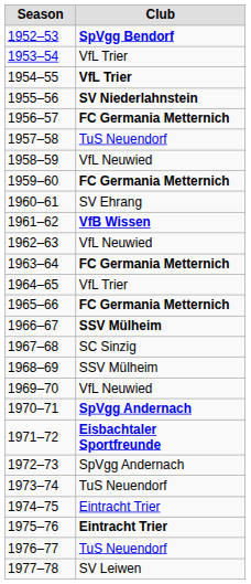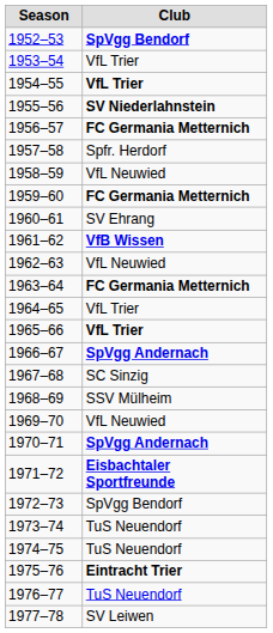 <table class="wikitable">
 <tr align="center" bgcolor="#dfdfdf">
 <td width="80"><strong>Season</strong></td>
 <td width="200"><strong>Club</strong></td>
 </tr>
 <tr>
 <td><a href='#'>1952–53</a></td>
 <td><strong><a href='#'>SpVgg Bendorf</a></strong></td>
 </tr>
 <tr>
 <td><a href='#'>1953–54</a></td>
 <td>VfL Trier</td>
 </tr>
 <tr>
 <td>1954–55</td>
 <td><strong>VfL Trier</strong></td>
 </tr>
 <tr>
 <td>1955–56</td>
 <td><strong>SV Niederlahnstein</strong></td>
 </tr>
 <tr>
 <td>1956–57</td>
 <td><strong>FC Germania Metternich</strong></td>
 </tr>
 <tr>
 <td>1957–58</td>
-<td><a href='#'>TuS Neuendorf</a></td>
+<td>Spfr. Herdorf</td>
 </tr>
 <tr>
 <td>1958–59</td>
 <td>VfL Neuwied</td>
 </tr>
 <tr>
 <td>1959–60</td>
 <td><strong>FC Germania Metternich</strong></td>
 </tr>
 <tr>
 <td>1960–61</td>
 <td>SV Ehrang</td>
 </tr>
 <tr>
 <td>1961–62</td>
 <td><strong><a href='#'>VfB Wissen</a></strong></td>
 </tr>
 <tr>
 <td>1962–63</td>
 <td>VfL Neuwied</td>
 </tr>
 <tr>
 <td>1963–64</td>
 <td><strong>FC Germania Metternich</strong></td>
 </tr>
 <tr>
 <td>1964–65</td>
 <td>VfL Trier</td>
 </tr>
 <tr>
 <td>1965–66</td>
-<td><strong>FC Germania Metternich</strong></td>
+<td><strong>VfL Trier</strong></td>
 </tr>
 <tr>
 <td>1966–67</td>
-<td><strong>SSV Mülheim</strong></td>
+<td><strong><a href='#'>SpVgg Andernach</a></strong></td>
 </tr>
 <tr>
 <td>1967–68</td>
 <td>SC Sinzig</td>
 </tr>
 <tr>
 <td>1968–69</td>
 <td>SSV Mülheim</td>
 </tr>
 <tr>
 <td>1969–70</td>
 <td>VfL Neuwied</td>
 </tr>
 <tr>
 <td>1970–71</td>
 <td><strong><a href='#'>SpVgg Andernach</a></strong></td>
 </tr>
 <tr>
 <td>1971–72</td>
 <td><strong><a href='#'>Eisbachtaler Sportfreunde</a></strong></td>
 </tr>
 <tr>
 <td>1972–73</td>
-<td>SpVgg Andernach</td>
+<td>SpVgg Bendorf</td>
 </tr>
 <tr>
 <td>1973–74</td>
 <td>TuS Neuendorf</td>
 </tr>
 <tr>
 <td>1974–75</td>
-<td><a href='#'>Eintracht Trier</a></td>
+<td>TuS Neuendorf</td>
 </tr>
 <tr>
 <td>1975–76</td>
 <td><strong>Eintracht Trier</strong></td>
 </tr>
 <tr>
 <td>1976–77</td>
 <td><a href='#'>TuS Neuendorf</a></td>
 </tr>
 <tr>
 <td>1977–78</td>
 <td>SV Leiwen</td>
 </tr>
 </table>
